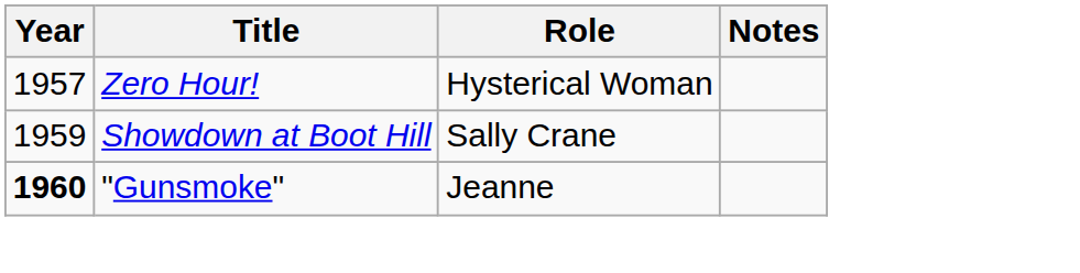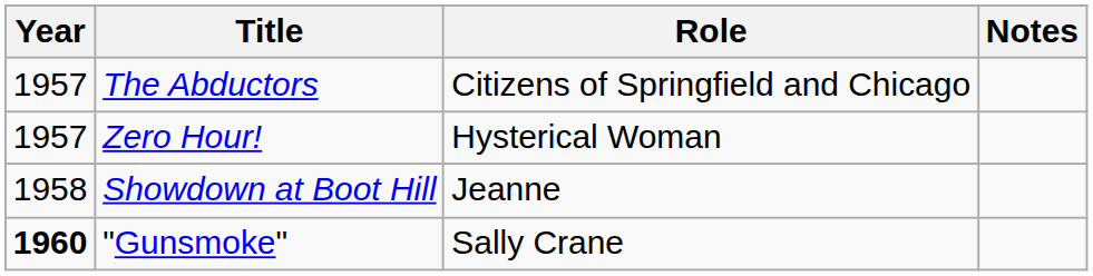 <table class="wikitable">
 <tr>
 <th>Year</th>
 <th>Title</th>
 <th>Role</th>
 <th>Notes</th>
 </tr>
 <tr>
 <td>1957</td>
+<td><em><a href='#'>The Abductors</a></em></td>
+<td>Citizens of Springfield and Chicago</td>
+<td></td>
+</tr>
+<tr>
+<td>1957</td>
 <td><em><a href='#'>Zero Hour!</a></em></td>
 <td>Hysterical Woman</td>
 <td></td>
 </tr>
 <tr>
-<td>1959</td>
+<td>1958</td>
 <td><em><a href='#'>Showdown at Boot Hill</a></em></td>
-<td>Sally Crane</td>
+<td>Jeanne</td>
 <td></td>
 </tr>
 <tr>
 <td><strong>1960</strong></td>
 <td>"<a href='#'>Gunsmoke</a>"</td>
-<td>Jeanne</td>
+<td>Sally Crane</td>
 <td></td>
 </tr>
 </table>
